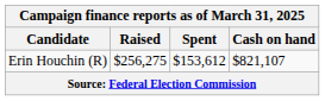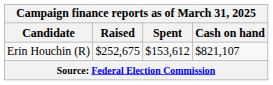 <table class="wikitable sortable">
 <tr>
 <th colspan=4>Campaign finance reports as of March 31, 2025</th>
 </tr>
 <tr style="text-align:center;">
 <th>Candidate</th>
 <th>Raised</th>
 <th>Spent</th>
 <th>Cash on hand</th>
 </tr>
 <tr>
 <td>Erin Houchin (R)</td>
-<td>$256,275</td>
+<td>$252,675</td>
 <td>$153,612</td>
 <td>$821,107</td>
 </tr>
 <tr>
 <th colspan="4"><small>Source: <a href='#'>Federal Election Commission</a></small></th>
 </tr>
 </table>
